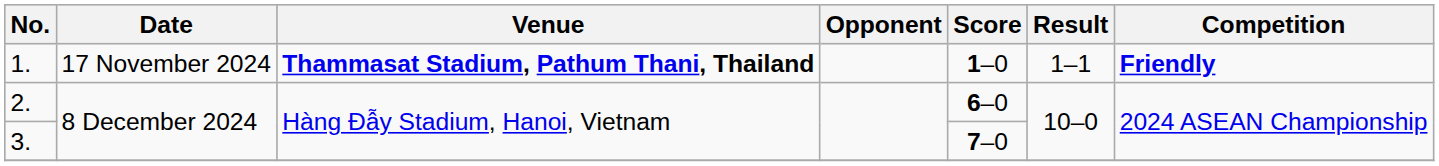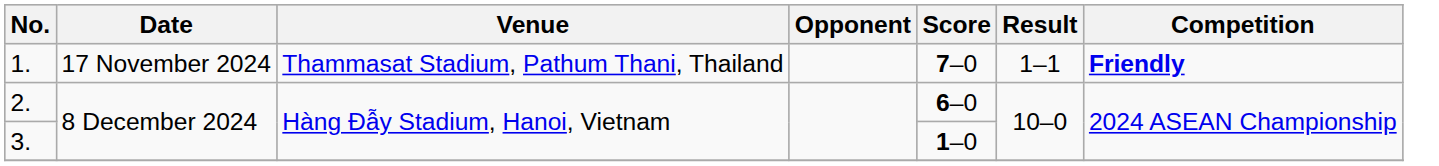 <table class="wikitable" style="font-size:95%;">
 <tr>
 <th>No.</th>
 <th>Date</th>
 <th>Venue</th>
 <th>Opponent</th>
 <th>Score</th>
 <th>Result</th>
 <th>Competition</th>
 </tr>
 <tr>
 <td>1.</td>
 <td>17 November 2024</td>
-<td><strong><a href='#'>Thammasat Stadium</a>, <a href='#'>Pathum Thani</a>, Thailand</strong></td>
+<td><a href='#'>Thammasat Stadium</a>, <a href='#'>Pathum Thani</a>, Thailand</td>
 <td></td>
-<td align=center><strong>1</strong>–0</td>
+<td align="center"><strong>7</strong>–0</td>
 <td align=center>1–1</td>
 <td><strong><a href='#'>Friendly</a></strong></td>
 </tr>
 <tr>
 <td>2.</td>
 <td rowspan="2">8 December 2024</td>
 <td rowspan="2"><a href='#'>Hàng Đẫy Stadium</a>, <a href='#'>Hanoi</a>, Vietnam</td>
 <td rowspan="2"></td>
 <td align="center"><strong>6</strong>–0</td>
 <td rowspan="2" align="center">10–0</td>
 <td rowspan="2"><a href='#'>2024 ASEAN Championship</a></td>
 </tr>
 <tr>
 <td>3.</td>
-<td align="center"><strong>7</strong>–0</td>
+<td align=center><strong>1</strong>–0</td>
 </tr>
 <tr>
 </tr>
 </table>
